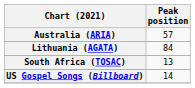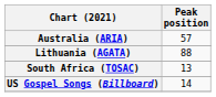 <table class="wikitable sortable plainrowheaders" style="text-align:center">
 <tr>
 <th scope="col">Chart (2021)</th>
 <th scope="col">Peak<br>position</th>
 </tr>
 <tr>
 <th scope="row">Australia (<a href='#'>ARIA</a>)</th>
 <td>57</td>
 </tr>
 <tr>
 </tr>
 <tr>
 </tr>
 <tr>
 <th scope="row">Lithuania (<a href='#'>AGATA</a>)</th>
-<td>84</td>
+<td>88</td>
 </tr>
 <tr>
 </tr>
 <tr>
 <th scope="row">South Africa (<a href='#'>TOSAC</a>)</th>
 <td>13</td>
 </tr>
 <tr>
 </tr>
 <tr>
 </tr>
 <tr>
 </tr>
 <tr>
 <th scope="row">US <a href='#'>Gospel Songs</a> (<em><a href='#'>Billboard</a></em>)</th>
 <td>14</td>
 </tr>
 <tr>
 </tr>
 </table>
